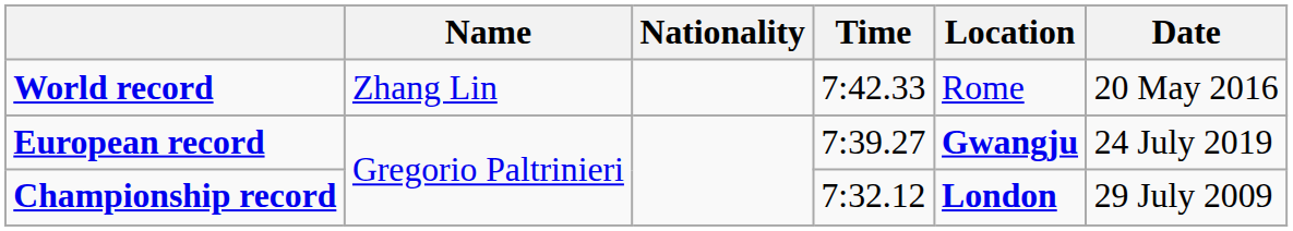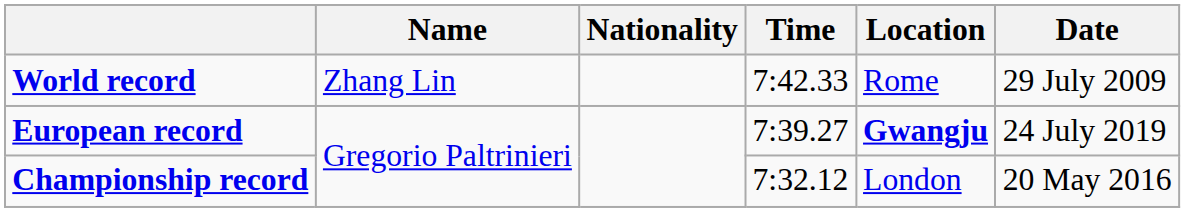 <table class=wikitable>
 <tr>
 <th></th>
 <th>Name</th>
 <th>Nationality</th>
 <th>Time</th>
 <th>Location</th>
 <th>Date</th>
 </tr>
 <tr>
 <td><strong><a href='#'>World record</a></strong></td>
 <td><a href='#'>Zhang Lin</a></td>
 <td></td>
 <td>7:42.33</td>
 <td><a href='#'>Rome</a></td>
-<td>20 May 2016</td>
+<td>29 July 2009</td>
 </tr>
 <tr>
 <td><strong><a href='#'>European record</a></strong></td>
 <td rowspan=2><a href='#'>Gregorio Paltrinieri</a></td>
 <td rowspan=2></td>
 <td>7:39.27</td>
 <td><strong><a href='#'>Gwangju</a></strong></td>
 <td>24 July 2019</td>
 </tr>
 <tr>
 <td><strong><a href='#'>Championship record</a></strong></td>
 <td>7:32.12</td>
-<td><strong><a href='#'>London</a></strong></td>
-<td>29 July 2009</td>
+<td><a href='#'>London</a></td>
+<td>20 May 2016</td>
 </tr>
 </table>
